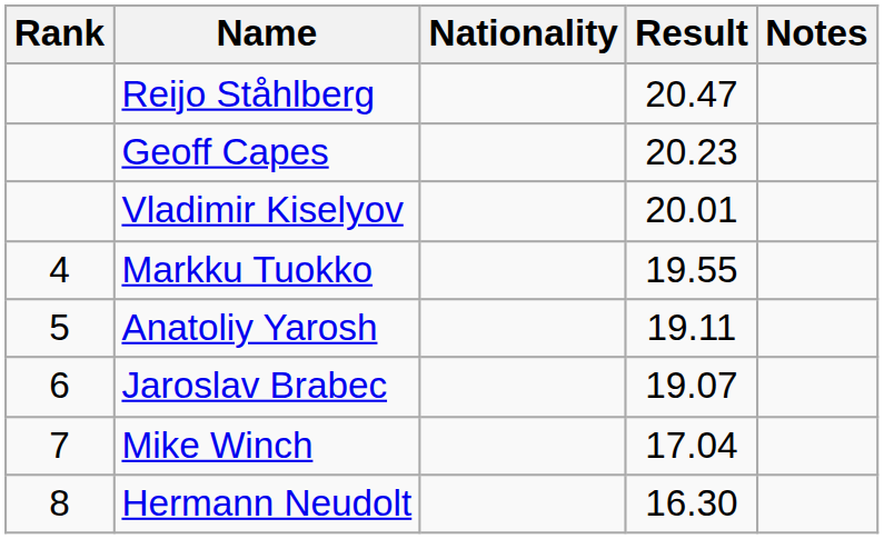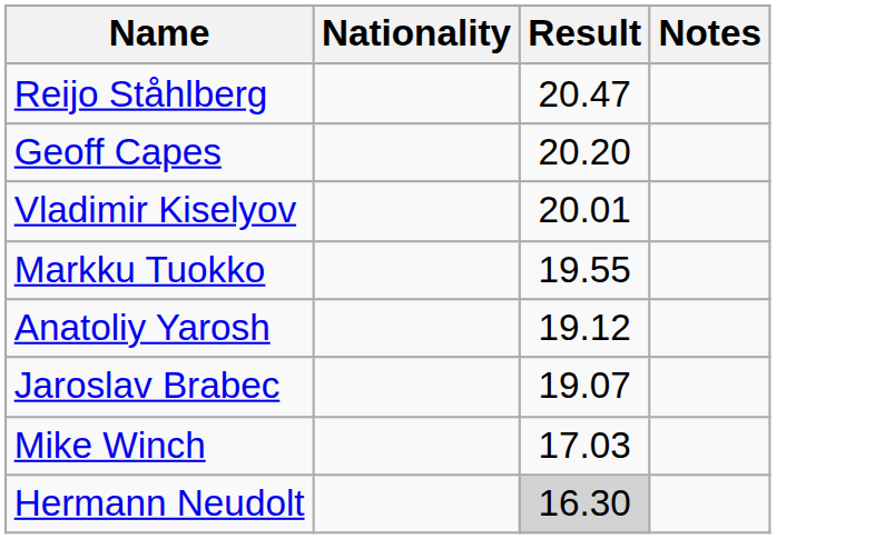 <table class="wikitable sortable" style="text-align:center">
 <tr>
-<th>Rank</th>
 <th>Name</th>
 <th>Nationality</th>
 <th>Result</th>
 <th>Notes</th>
 </tr>
 <tr>
-<td></td>
 <td align="left"><a href='#'>Reijo Ståhlberg</a></td>
 <td align=left></td>
 <td>20.47</td>
 <td></td>
 </tr>
 <tr>
-<td></td>
 <td align="left"><a href='#'>Geoff Capes</a></td>
 <td align=left></td>
-<td>20.23</td>
+<td>20.20</td>
 <td></td>
 </tr>
 <tr>
-<td></td>
 <td align="left"><a href='#'>Vladimir Kiselyov</a></td>
 <td align=left></td>
 <td>20.01</td>
 <td></td>
 </tr>
 <tr>
-<td>4</td>
 <td align="left"><a href='#'>Markku Tuokko</a></td>
 <td align=left></td>
 <td>19.55</td>
 <td></td>
 </tr>
 <tr>
-<td>5</td>
 <td align="left"><a href='#'>Anatoliy Yarosh</a></td>
 <td align=left></td>
-<td>19.11</td>
+<td>19.12</td>
 <td></td>
 </tr>
 <tr>
-<td>6</td>
 <td align="left"><a href='#'>Jaroslav Brabec</a></td>
 <td align=left></td>
 <td>19.07</td>
 <td></td>
 </tr>
 <tr>
-<td>7</td>
 <td align="left"><a href='#'>Mike Winch</a></td>
 <td align=left></td>
-<td>17.04</td>
+<td>17.03</td>
 <td></td>
 </tr>
 <tr>
-<td>8</td>
 <td align="left"><a href='#'>Hermann Neudolt</a></td>
 <td align=left></td>
-<td>16.30</td>
+<td style="background: lightgrey;">16.30</td>
 <td></td>
 </tr>
 </table>
